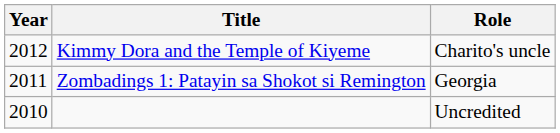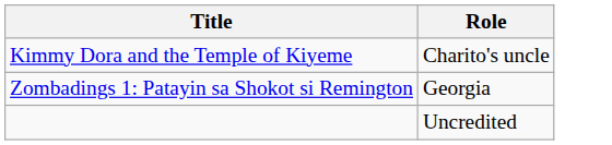 <table class="wikitable">
 <tr>
-<th>Year</th>
 <th>Title</th>
 <th>Role</th>
 </tr>
 <tr>
-<td>2012</td>
 <td><a href='#'>Kimmy Dora and the Temple of Kiyeme</a></td>
 <td>Charito's uncle</td>
 </tr>
 <tr>
-<td>2011</td>
 <td><a href='#'>Zombadings 1: Patayin sa Shokot si Remington</a></td>
 <td>Georgia</td>
 </tr>
 <tr>
-<td>2010</td>
 <td></td>
 <td>Uncredited</td>
 </tr>
 </table>
